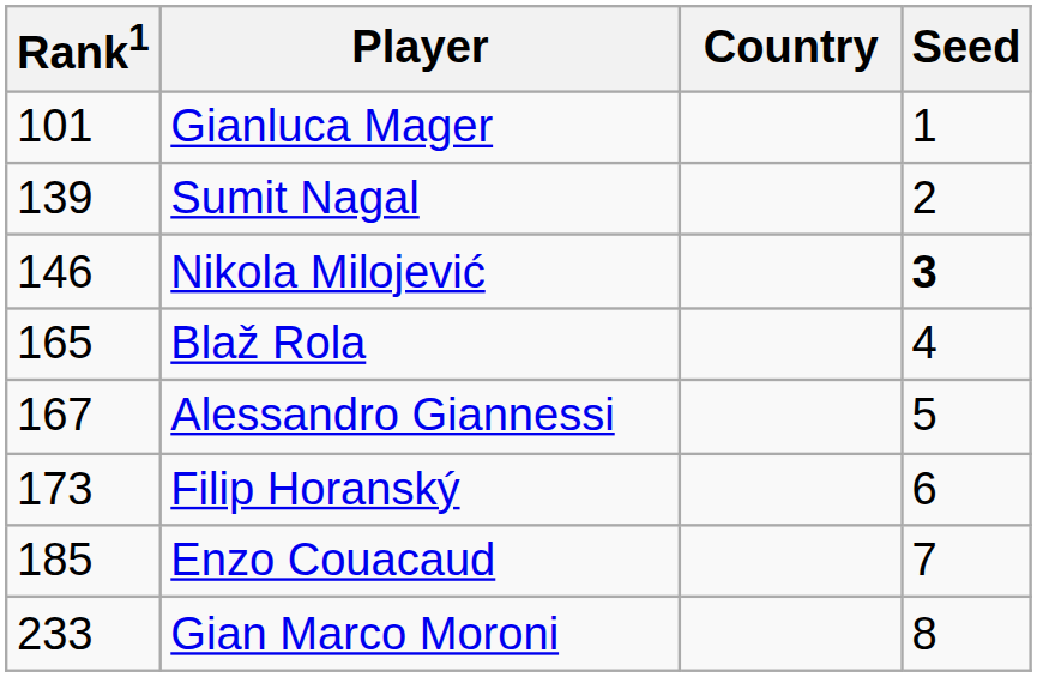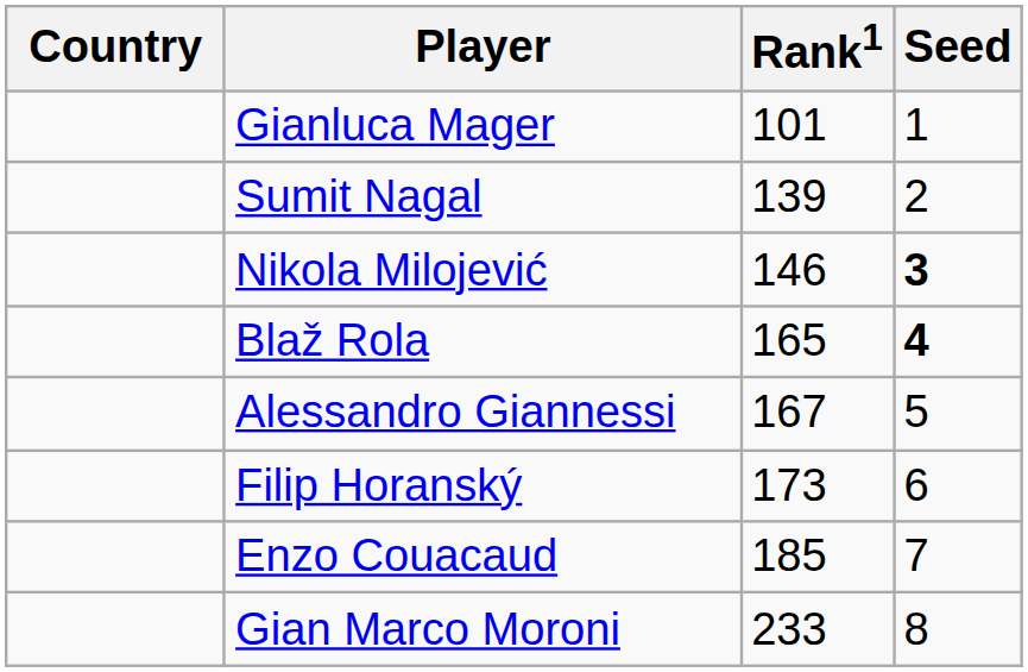 <table class="sortable wikitable">
 <tr>
+<th width="70">Country</th>
+<th width="175">Player</th>
 <th>Rank<sup>1</sup></th>
-<th width="175">Player</th>
-<th width="70">Country</th>
 <th>Seed</th>
 </tr>
 <tr>
+<td></td>
+<td><a href='#'>Gianluca Mager</a></td>
 <td>101</td>
-<td><a href='#'>Gianluca Mager</a></td>
-<td></td>
 <td>1</td>
 </tr>
 <tr>
+<td></td>
+<td><a href='#'>Sumit Nagal</a></td>
 <td>139</td>
-<td><a href='#'>Sumit Nagal</a></td>
-<td></td>
 <td>2</td>
 </tr>
 <tr>
+<td></td>
+<td><a href='#'>Nikola Milojević</a></td>
 <td>146</td>
-<td><a href='#'>Nikola Milojević</a></td>
-<td></td>
 <td><strong>3</strong></td>
 </tr>
 <tr>
+<td></td>
+<td><a href='#'>Blaž Rola</a></td>
 <td>165</td>
-<td><a href='#'>Blaž Rola</a></td>
-<td></td>
-<td>4</td>
+<td><strong>4</strong></td>
 </tr>
 <tr>
+<td></td>
+<td><a href='#'>Alessandro Giannessi</a></td>
 <td>167</td>
-<td><a href='#'>Alessandro Giannessi</a></td>
-<td></td>
 <td>5</td>
 </tr>
 <tr>
+<td></td>
+<td><a href='#'>Filip Horanský</a></td>
 <td>173</td>
-<td><a href='#'>Filip Horanský</a></td>
-<td></td>
 <td>6</td>
 </tr>
 <tr>
+<td></td>
+<td><a href='#'>Enzo Couacaud</a></td>
 <td>185</td>
-<td><a href='#'>Enzo Couacaud</a></td>
-<td></td>
 <td>7</td>
 </tr>
 <tr>
+<td></td>
+<td><a href='#'>Gian Marco Moroni</a></td>
 <td>233</td>
-<td><a href='#'>Gian Marco Moroni</a></td>
-<td></td>
 <td>8</td>
 </tr>
 </table>
